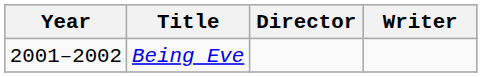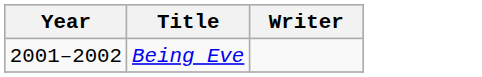 <table class="wikitable">
 <tr>
 <th>Year</th>
 <th>Title</th>
-<th width=65>Director</th>
 <th width=65>Writer</th>
 </tr>
 <tr>
 <td>2001–2002</td>
 <td><em><a href='#'>Being Eve</a></em></td>
 <td></td>
-<td></td>
 </tr>
 </table>
